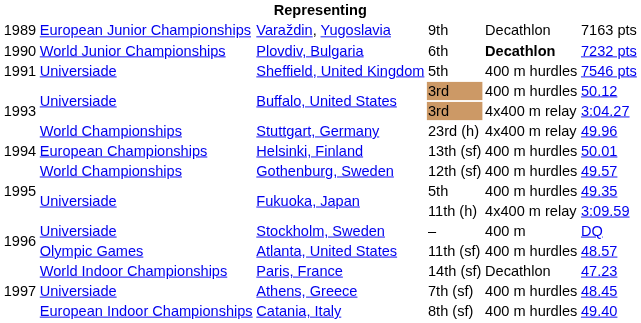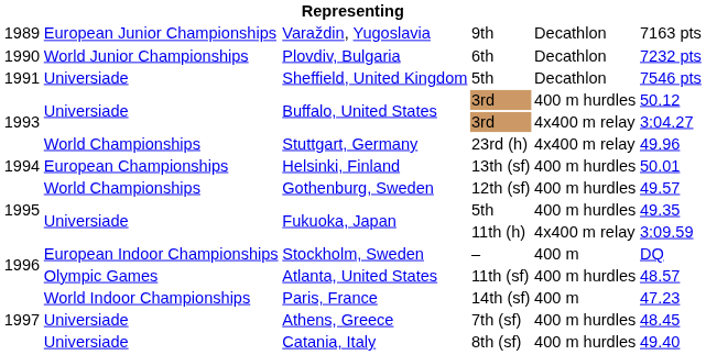 <table>
 <tr>
 <th colspan="6">Representing </th>
 </tr>
 <tr>
 <td>1989</td>
 <td><a href='#'>European Junior Championships</a></td>
 <td><a href='#'>Varaždin</a>, <a href='#'>Yugoslavia</a></td>
 <td>9th</td>
 <td>Decathlon</td>
 <td>7163 pts</td>
 </tr>
 <tr>
 <td>1990</td>
 <td><a href='#'>World Junior Championships</a></td>
 <td><a href='#'>Plovdiv, Bulgaria</a></td>
 <td>6th</td>
-<td><strong>Decathlon</strong></td>
+<td>Decathlon</td>
 <td><a href='#'>7232 pts</a></td>
 </tr>
 <tr>
 <td>1991</td>
 <td><a href='#'>Universiade</a></td>
 <td><a href='#'>Sheffield, United Kingdom</a></td>
 <td>5th</td>
-<td>400 m hurdles</td>
+<td>Decathlon</td>
 <td><a href='#'>7546 pts</a></td>
 </tr>
 <tr>
 <td rowspan=3>1993</td>
 <td rowspan=2><a href='#'>Universiade</a></td>
 <td rowspan=2><a href='#'>Buffalo, United States</a></td>
 <td bgcolor=cc9966>3rd</td>
 <td>400 m hurdles</td>
 <td><a href='#'>50.12</a></td>
 </tr>
 <tr>
 <td bgcolor=cc9966>3rd</td>
 <td>4x400 m relay</td>
 <td><a href='#'>3:04.27</a></td>
 </tr>
 <tr>
 <td><a href='#'>World Championships</a></td>
 <td><a href='#'>Stuttgart, Germany</a></td>
 <td>23rd (h)</td>
 <td>4x400 m relay</td>
 <td><a href='#'>49.96</a></td>
 </tr>
 <tr>
 <td>1994</td>
 <td><a href='#'>European Championships</a></td>
 <td><a href='#'>Helsinki, Finland</a></td>
 <td>13th (sf)</td>
 <td>400 m hurdles</td>
 <td><a href='#'>50.01</a></td>
 </tr>
 <tr>
 <td rowspan=3>1995</td>
 <td><a href='#'>World Championships</a></td>
 <td><a href='#'>Gothenburg, Sweden</a></td>
 <td>12th (sf)</td>
 <td>400 m hurdles</td>
 <td><a href='#'>49.57</a></td>
 </tr>
 <tr>
 <td rowspan=2><a href='#'>Universiade</a></td>
 <td rowspan=2><a href='#'>Fukuoka, Japan</a></td>
 <td>5th</td>
 <td>400 m hurdles</td>
 <td><a href='#'>49.35</a></td>
 </tr>
 <tr>
 <td>11th (h)</td>
 <td>4x400 m relay</td>
 <td><a href='#'>3:09.59</a></td>
 </tr>
 <tr>
 <td rowspan=2>1996</td>
-<td><a href='#'>Universiade</a></td>
+<td><a href='#'>European Indoor Championships</a></td>
 <td><a href='#'>Stockholm, Sweden</a></td>
 <td>–</td>
 <td>400 m</td>
 <td><a href='#'>DQ</a></td>
 </tr>
 <tr>
 <td><a href='#'>Olympic Games</a></td>
 <td><a href='#'>Atlanta, United States</a></td>
 <td>11th (sf)</td>
 <td>400 m hurdles</td>
 <td><a href='#'>48.57</a></td>
 </tr>
 <tr>
 <td rowspan=3>1997</td>
 <td><a href='#'>World Indoor Championships</a></td>
 <td><a href='#'>Paris, France</a></td>
 <td>14th (sf)</td>
-<td>Decathlon</td>
+<td>400 m</td>
 <td><a href='#'>47.23</a></td>
 </tr>
 <tr>
 <td><a href='#'>Universiade</a></td>
 <td><a href='#'>Athens, Greece</a></td>
 <td>7th (sf)</td>
 <td>400 m hurdles</td>
 <td><a href='#'>48.45</a></td>
 </tr>
 <tr>
-<td><a href='#'>European Indoor Championships</a></td>
+<td><a href='#'>Universiade</a></td>
 <td><a href='#'>Catania, Italy</a></td>
 <td>8th (sf)</td>
 <td>400 m hurdles</td>
 <td><a href='#'>49.40</a></td>
 </tr>
 </table>
